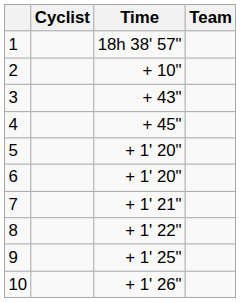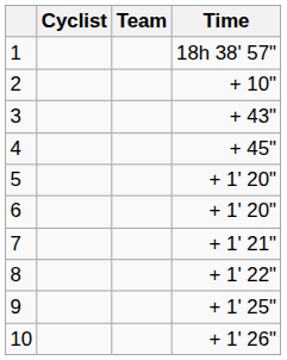 <table class="wikitable">
 <tr>
 <th></th>
 <th>Cyclist</th>
+<th>Team</th>
 <th>Time</th>
-<th>Team</th>
 </tr>
 <tr>
 <td>1</td>
 <td> </td>
+<td></td>
 <td align="right">18h 38' 57"</td>
-<td></td>
 </tr>
 <tr>
 <td>2</td>
 <td></td>
+<td></td>
 <td align="right">+ 10"</td>
-<td></td>
 </tr>
 <tr>
 <td>3</td>
 <td></td>
+<td></td>
 <td align="right">+ 43"</td>
-<td></td>
 </tr>
 <tr>
 <td>4</td>
 <td></td>
+<td></td>
 <td align="right">+ 45"</td>
-<td></td>
 </tr>
 <tr>
 <td>5</td>
 <td></td>
+<td></td>
 <td align="right">+ 1' 20"</td>
-<td></td>
 </tr>
 <tr>
 <td>6</td>
 <td></td>
+<td></td>
 <td align="right">+ 1' 20"</td>
-<td></td>
 </tr>
 <tr>
 <td>7</td>
 <td></td>
+<td></td>
 <td align="right">+ 1' 21"</td>
-<td></td>
 </tr>
 <tr>
 <td>8</td>
 <td></td>
+<td></td>
 <td align="right">+ 1' 22"</td>
-<td></td>
 </tr>
 <tr>
 <td>9</td>
 <td></td>
+<td></td>
 <td align="right">+ 1' 25"</td>
-<td></td>
 </tr>
 <tr>
 <td>10</td>
 <td></td>
+<td></td>
 <td align="right">+ 1' 26"</td>
-<td></td>
 </tr>
 </table>
